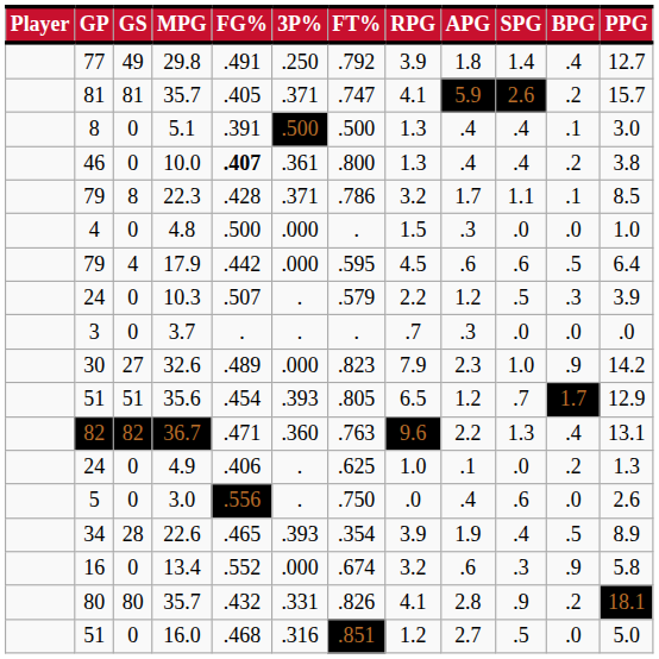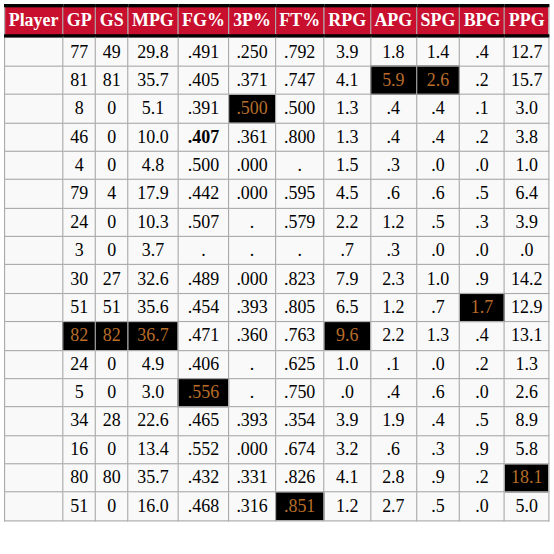 <table class="wikitable sortable" style="text-align:right;">
 <tr>
 <th style="background:#C8102E; color:#FFFFFF; border-top:#010101 3px solid; border-bottom:#010101 3px solid;">Player</th>
 <th style="background:#C8102E; color:#FFFFFF; border-top:#010101 3px solid; border-bottom:#010101 3px solid;">GP</th>
 <th style="background:#C8102E; color:#FFFFFF; border-top:#010101 3px solid; border-bottom:#010101 3px solid;">GS</th>
 <th style="background:#C8102E; color:#FFFFFF; border-top:#010101 3px solid; border-bottom:#010101 3px solid;">MPG</th>
 <th style="background:#C8102E; color:#FFFFFF; border-top:#010101 3px solid; border-bottom:#010101 3px solid;">FG%</th>
 <th style="background:#C8102E; color:#FFFFFF; border-top:#010101 3px solid; border-bottom:#010101 3px solid;">3P%</th>
 <th style="background:#C8102E; color:#FFFFFF; border-top:#010101 3px solid; border-bottom:#010101 3px solid;">FT%</th>
 <th style="background:#C8102E; color:#FFFFFF; border-top:#010101 3px solid; border-bottom:#010101 3px solid;">RPG</th>
 <th style="background:#C8102E; color:#FFFFFF; border-top:#010101 3px solid; border-bottom:#010101 3px solid;">APG</th>
 <th style="background:#C8102E; color:#FFFFFF; border-top:#010101 3px solid; border-bottom:#010101 3px solid;">SPG</th>
 <th style="background:#C8102E; color:#FFFFFF; border-top:#010101 3px solid; border-bottom:#010101 3px solid;">BPG</th>
 <th style="background:#C8102E; color:#FFFFFF; border-top:#010101 3px solid; border-bottom:#010101 3px solid;">PPG</th>
 </tr>
 <tr align="center" bgcolor="">
 <td><strong></strong></td>
 <td>77</td>
 <td>49</td>
 <td>29.8</td>
 <td>.491</td>
 <td>.250</td>
 <td>.792</td>
 <td>3.9</td>
 <td>1.8</td>
 <td>1.4</td>
 <td>.4</td>
 <td>12.7</td>
 </tr>
 <tr align="center" bgcolor="">
 <td><strong></strong></td>
 <td>81</td>
 <td>81</td>
 <td>35.7</td>
 <td>.405</td>
 <td>.371</td>
 <td>.747</td>
 <td>4.1</td>
 <td style="background:#000000;color:#B86D29;">5.9</td>
 <td style="background:#000000;color:#B86D29;">2.6</td>
 <td>.2</td>
 <td>15.7</td>
 </tr>
 <tr align="center" bgcolor="">
 <td></td>
 <td>8</td>
 <td>0</td>
 <td>5.1</td>
 <td>.391</td>
 <td style="background:#000000;color:#B86D29;">.500</td>
 <td>.500</td>
 <td>1.3</td>
 <td>.4</td>
 <td>.4</td>
 <td>.1</td>
 <td>3.0</td>
 </tr>
 <tr align="center" bgcolor="">
 <td></td>
 <td>46</td>
 <td>0</td>
 <td>10.0</td>
 <td><strong>.407</strong></td>
 <td>.361</td>
 <td>.800</td>
 <td>1.3</td>
 <td>.4</td>
 <td>.4</td>
 <td>.2</td>
 <td>3.8</td>
-</tr>
-<tr align="center" bgcolor="">
-<td></td>
-<td>79</td>
-<td>8</td>
-<td>22.3</td>
-<td>.428</td>
-<td>.371</td>
-<td>.786</td>
-<td>3.2</td>
-<td>1.7</td>
-<td>1.1</td>
-<td>.1</td>
-<td>8.5</td>
 </tr>
 <tr align="center" bgcolor="">
 <td></td>
 <td>4</td>
 <td>0</td>
 <td>4.8</td>
 <td>.500</td>
 <td>.000</td>
 <td>.</td>
 <td>1.5</td>
 <td>.3</td>
 <td>.0</td>
 <td>.0</td>
 <td>1.0</td>
 </tr>
 <tr align="center" bgcolor="">
 <td></td>
 <td>79</td>
 <td>4</td>
 <td>17.9</td>
 <td>.442</td>
 <td>.000</td>
 <td>.595</td>
 <td>4.5</td>
 <td>.6</td>
 <td>.6</td>
 <td>.5</td>
 <td>6.4</td>
 </tr>
 <tr align="center" bgcolor="">
 <td></td>
 <td>24</td>
 <td>0</td>
 <td>10.3</td>
 <td>.507</td>
 <td>.</td>
 <td>.579</td>
 <td>2.2</td>
 <td>1.2</td>
 <td>.5</td>
 <td>.3</td>
 <td>3.9</td>
 </tr>
 <tr align="center" bgcolor="">
 <td></td>
 <td>3</td>
 <td>0</td>
 <td>3.7</td>
 <td>.</td>
 <td>.</td>
 <td>.</td>
 <td>.7</td>
 <td>.3</td>
 <td>.0</td>
 <td>.0</td>
 <td>.0</td>
 </tr>
 <tr align="center" bgcolor="">
 <td><strong></strong></td>
 <td>30</td>
 <td>27</td>
 <td>32.6</td>
 <td>.489</td>
 <td>.000</td>
 <td>.823</td>
 <td>7.9</td>
 <td>2.3</td>
 <td>1.0</td>
 <td>.9</td>
 <td>14.2</td>
 </tr>
 <tr align="center" bgcolor="">
 <td></td>
 <td>51</td>
 <td>51</td>
 <td>35.6</td>
 <td>.454</td>
 <td>.393</td>
 <td>.805</td>
 <td>6.5</td>
 <td>1.2</td>
 <td>.7</td>
 <td style="background:#000000;color:#B86D29;">1.7</td>
 <td>12.9</td>
 </tr>
 <tr align="center" bgcolor="">
 <td><strong></strong></td>
 <td style="background:#000000;color:#B86D29;">82</td>
 <td style="background:#000000;color:#B86D29;">82</td>
 <td style="background:#000000;color:#B86D29;">36.7</td>
 <td>.471</td>
 <td>.360</td>
 <td>.763</td>
 <td style="background:#000000;color:#B86D29;">9.6</td>
 <td>2.2</td>
 <td>1.3</td>
 <td>.4</td>
 <td>13.1</td>
 </tr>
 <tr align="center" bgcolor="">
 <td></td>
 <td>24</td>
 <td>0</td>
 <td>4.9</td>
 <td>.406</td>
 <td>.</td>
 <td>.625</td>
 <td>1.0</td>
 <td>.1</td>
 <td>.0</td>
 <td>.2</td>
 <td>1.3</td>
 </tr>
 <tr align="center" bgcolor="">
 <td></td>
 <td>5</td>
 <td>0</td>
 <td>3.0</td>
 <td style="background:#000000;color:#B86D29;">.556</td>
 <td>.</td>
 <td>.750</td>
 <td>.0</td>
 <td>.4</td>
 <td>.6</td>
 <td>.0</td>
 <td>2.6</td>
 </tr>
 <tr align="center" bgcolor="">
 <td></td>
 <td>34</td>
 <td>28</td>
 <td>22.6</td>
 <td>.465</td>
 <td>.393</td>
 <td>.354</td>
 <td>3.9</td>
 <td>1.9</td>
 <td>.4</td>
 <td>.5</td>
 <td>8.9</td>
 </tr>
 <tr align="center" bgcolor="">
 <td></td>
 <td>16</td>
 <td>0</td>
 <td>13.4</td>
 <td>.552</td>
 <td>.000</td>
 <td>.674</td>
 <td>3.2</td>
 <td>.6</td>
 <td>.3</td>
 <td>.9</td>
 <td>5.8</td>
 </tr>
 <tr align="center" bgcolor="">
 <td><strong></strong></td>
 <td>80</td>
 <td>80</td>
 <td>35.7</td>
 <td>.432</td>
 <td>.331</td>
 <td>.826</td>
 <td>4.1</td>
 <td>2.8</td>
 <td>.9</td>
 <td>.2</td>
 <td style="background:#000000;color:#B86D29;">18.1</td>
 </tr>
 <tr align="center" bgcolor="">
 <td></td>
 <td>51</td>
 <td>0</td>
 <td>16.0</td>
 <td>.468</td>
 <td>.316</td>
 <td style="background:#000000;color:#B86D29;">.851</td>
 <td>1.2</td>
 <td>2.7</td>
 <td>.5</td>
 <td>.0</td>
 <td>5.0</td>
 </tr>
 </table>
